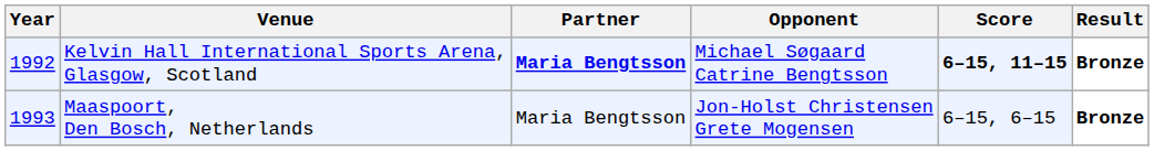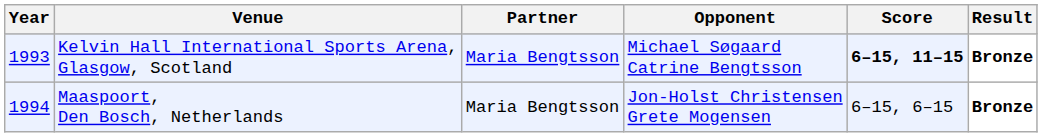 <table class="sortable wikitable" style="font-size: 90%;">
 <tr>
 <th>Year</th>
 <th>Venue</th>
 <th>Partner</th>
 <th>Opponent</th>
 <th>Score</th>
 <th>Result</th>
 </tr>
 <tr style="background:#ECF2FF">
-<td align="center"><a href='#'>1992</a></td>
+<td align="center"><a href='#'>1993</a></td>
 <td align="left"><a href='#'>Kelvin Hall International Sports Arena</a>,<br><a href='#'>Glasgow</a>, Scotland</td>
-<td align="left"><strong> <a href='#'>Maria Bengtsson</a></strong></td>
+<td align="left"> <a href='#'>Maria Bengtsson</a></td>
 <td align="left"> <a href='#'>Michael Søgaard</a><br> <a href='#'>Catrine Bengtsson</a></td>
 <td align="left"><strong>6–15, 11–15</strong></td>
 <td style="text-align:left; background:white"> <strong>Bronze</strong></td>
 </tr>
 <tr style="background:#ECF2FF">
-<td align="center"><a href='#'>1993</a></td>
+<td align="center"><a href='#'>1994</a></td>
 <td align="left"><a href='#'>Maaspoort</a>,<br><a href='#'>Den Bosch</a>, Netherlands</td>
 <td align="left"> Maria Bengtsson</td>
 <td align="left"> <a href='#'>Jon-Holst Christensen</a><br> <a href='#'>Grete Mogensen</a></td>
 <td align="left">6–15, 6–15</td>
 <td style="text-align:left; background:white"> <strong>Bronze</strong></td>
 </tr>
 </table>
